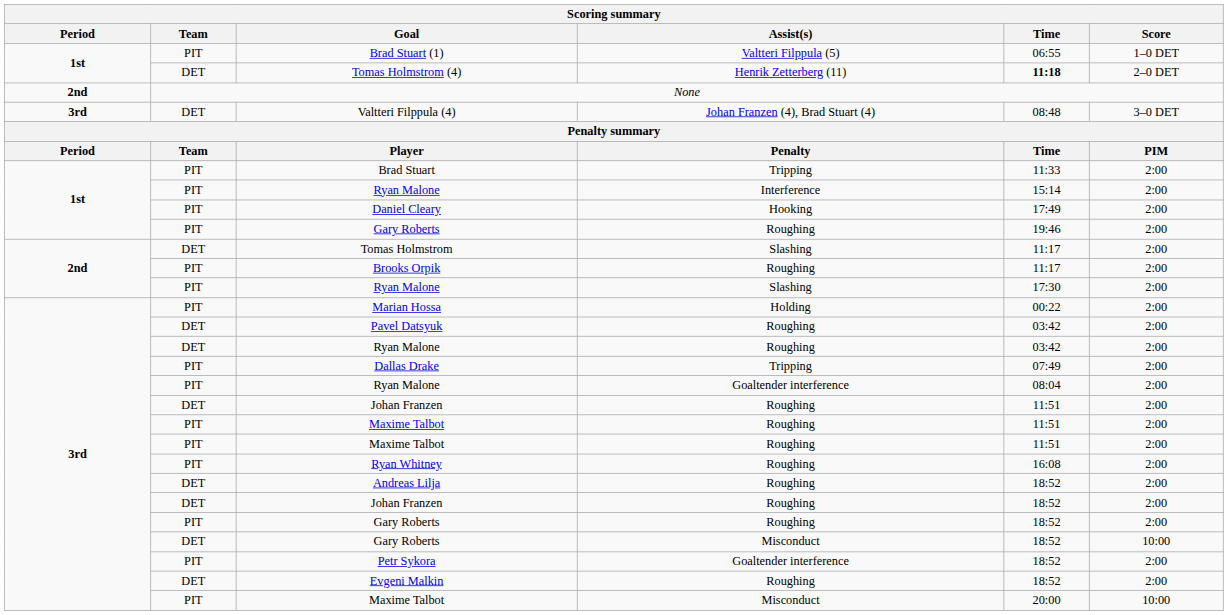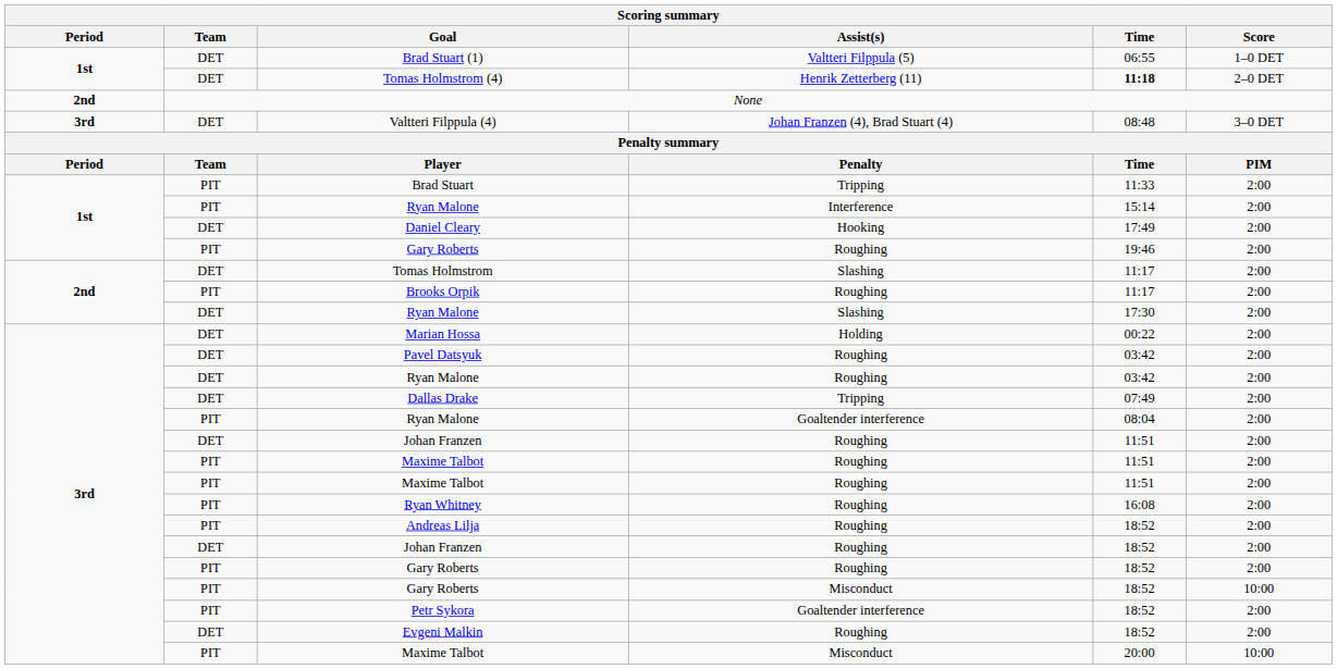 <table width="100%" class="wikitable" style="text-align:center">
 <tr>
 <th colspan=6>Scoring summary</th>
 </tr>
 <tr>
 <th width="12%">Period</th>
 <th width="7%">Team</th>
 <th width="28%">Goal</th>
 <th width="35%">Assist(s)</th>
 <th width="7%">Time</th>
 <th width="11%">Score</th>
 </tr>
 <tr>
 <td rowspan="2"><strong>1st</strong></td>
-<td>PIT</td>
+<td>DET</td>
 <td><a href='#'>Brad Stuart</a> (1)</td>
 <td><a href='#'>Valtteri Filppula</a> (5)</td>
 <td>06:55</td>
 <td>1–0 DET</td>
 </tr>
 <tr>
 <td>DET</td>
 <td><a href='#'>Tomas Holmstrom</a> (4)</td>
 <td><a href='#'>Henrik Zetterberg</a> (11)</td>
 <td><strong>11:18</strong></td>
 <td>2–0 DET</td>
 </tr>
 <tr>
 <td rowspan="1"><strong>2nd</strong></td>
 <td colspan="5"><em>None</em></td>
 </tr>
 <tr>
 <td rowspan="1"><strong>3rd</strong></td>
 <td>DET</td>
 <td>Valtteri Filppula (4)</td>
 <td><a href='#'>Johan Franzen</a> (4), Brad Stuart (4)</td>
 <td>08:48</td>
 <td>3–0 DET</td>
 </tr>
 <tr>
 <th colspan="6">Penalty summary</th>
 </tr>
 <tr>
 <th style="width:12%;">Period</th>
 <th style="width:7%;">Team</th>
 <th style="width:28%;">Player</th>
 <th style="width:35%;">Penalty</th>
 <th style="width:7%;">Time</th>
 <th style="width:11%;">PIM</th>
 </tr>
 <tr>
 <td rowspan="4"><strong>1st</strong></td>
 <td>PIT</td>
 <td>Brad Stuart</td>
 <td>Tripping</td>
 <td>11:33</td>
 <td>2:00</td>
 </tr>
 <tr>
 <td>PIT</td>
 <td><a href='#'>Ryan Malone</a></td>
 <td>Interference</td>
 <td>15:14</td>
 <td>2:00</td>
 </tr>
 <tr>
-<td>PIT</td>
+<td>DET</td>
 <td><a href='#'>Daniel Cleary</a></td>
 <td>Hooking</td>
 <td>17:49</td>
 <td>2:00</td>
 </tr>
 <tr>
 <td>PIT</td>
 <td><a href='#'>Gary Roberts</a></td>
 <td>Roughing</td>
 <td>19:46</td>
 <td>2:00</td>
 </tr>
 <tr>
 <td rowspan="3"><strong>2nd</strong></td>
 <td>DET</td>
 <td>Tomas Holmstrom</td>
 <td>Slashing</td>
 <td>11:17</td>
 <td>2:00</td>
 </tr>
 <tr>
 <td>PIT</td>
 <td><a href='#'>Brooks Orpik</a></td>
 <td>Roughing</td>
 <td>11:17</td>
 <td>2:00</td>
 </tr>
 <tr>
-<td>PIT</td>
+<td>DET</td>
 <td><a href='#'>Ryan Malone</a></td>
 <td>Slashing</td>
 <td>17:30</td>
 <td>2:00</td>
 </tr>
 <tr>
 <td rowspan="16"><strong>3rd</strong></td>
-<td>PIT</td>
+<td>DET</td>
 <td><a href='#'>Marian Hossa</a></td>
 <td>Holding</td>
 <td>00:22</td>
 <td>2:00</td>
 </tr>
 <tr>
 <td>DET</td>
 <td><a href='#'>Pavel Datsyuk</a></td>
 <td>Roughing</td>
 <td>03:42</td>
 <td>2:00</td>
 </tr>
 <tr>
 <td>DET</td>
 <td>Ryan Malone</td>
 <td>Roughing</td>
 <td>03:42</td>
 <td>2:00</td>
 </tr>
 <tr>
-<td>PIT</td>
+<td>DET</td>
 <td><a href='#'>Dallas Drake</a></td>
 <td>Tripping</td>
 <td>07:49</td>
 <td>2:00</td>
 </tr>
 <tr>
 <td>PIT</td>
 <td>Ryan Malone</td>
 <td>Goaltender interference</td>
 <td>08:04</td>
 <td>2:00</td>
 </tr>
 <tr>
 <td>DET</td>
 <td>Johan Franzen</td>
 <td>Roughing</td>
 <td>11:51</td>
 <td>2:00</td>
 </tr>
 <tr>
 <td>PIT</td>
 <td><a href='#'>Maxime Talbot</a></td>
 <td>Roughing</td>
 <td>11:51</td>
 <td>2:00</td>
 </tr>
 <tr>
 <td>PIT</td>
 <td>Maxime Talbot</td>
 <td>Roughing</td>
 <td>11:51</td>
 <td>2:00</td>
 </tr>
 <tr>
 <td>PIT</td>
 <td><a href='#'>Ryan Whitney</a></td>
 <td>Roughing</td>
 <td>16:08</td>
 <td>2:00</td>
 </tr>
 <tr>
-<td>DET</td>
+<td>PIT</td>
 <td><a href='#'>Andreas Lilja</a></td>
 <td>Roughing</td>
 <td>18:52</td>
 <td>2:00</td>
 </tr>
 <tr>
 <td>DET</td>
 <td>Johan Franzen</td>
 <td>Roughing</td>
 <td>18:52</td>
 <td>2:00</td>
 </tr>
 <tr>
 <td>PIT</td>
 <td>Gary Roberts</td>
 <td>Roughing</td>
 <td>18:52</td>
 <td>2:00</td>
 </tr>
 <tr>
-<td>DET</td>
+<td>PIT</td>
 <td>Gary Roberts</td>
 <td>Misconduct</td>
 <td>18:52</td>
 <td>10:00</td>
 </tr>
 <tr>
 <td>PIT</td>
 <td><a href='#'>Petr Sykora</a></td>
 <td>Goaltender interference</td>
 <td>18:52</td>
 <td>2:00</td>
 </tr>
 <tr>
 <td>DET</td>
 <td><a href='#'>Evgeni Malkin</a></td>
 <td>Roughing</td>
 <td>18:52</td>
 <td>2:00</td>
 </tr>
 <tr>
 <td>PIT</td>
 <td>Maxime Talbot</td>
 <td>Misconduct</td>
 <td>20:00</td>
 <td>10:00</td>
 </tr>
 </table>
